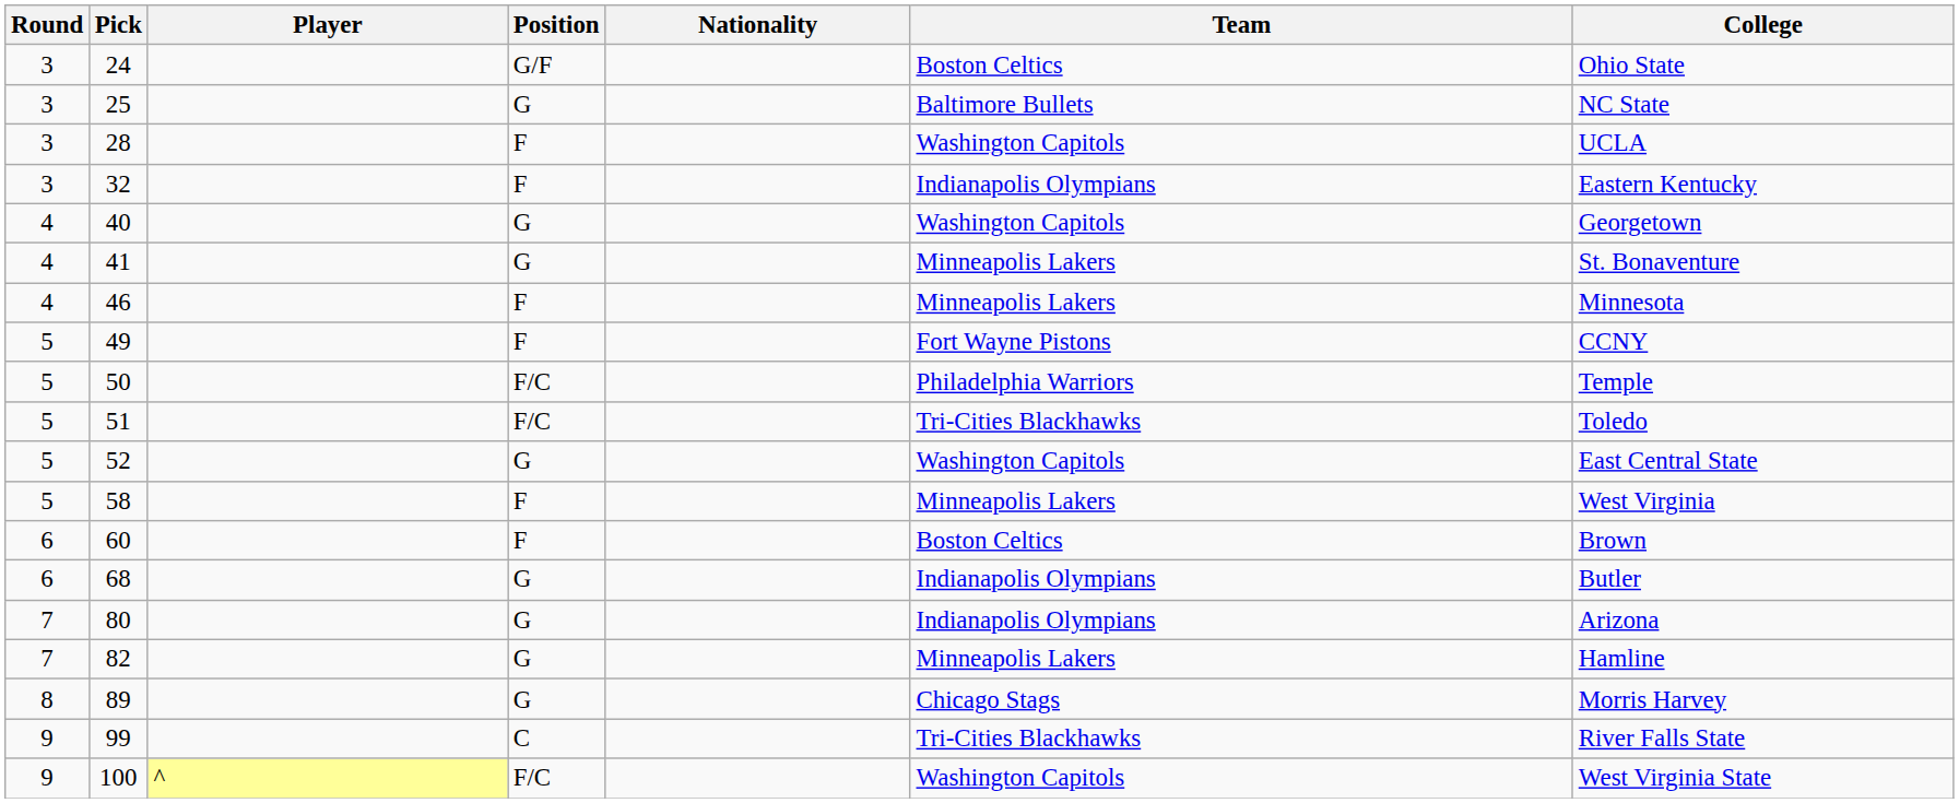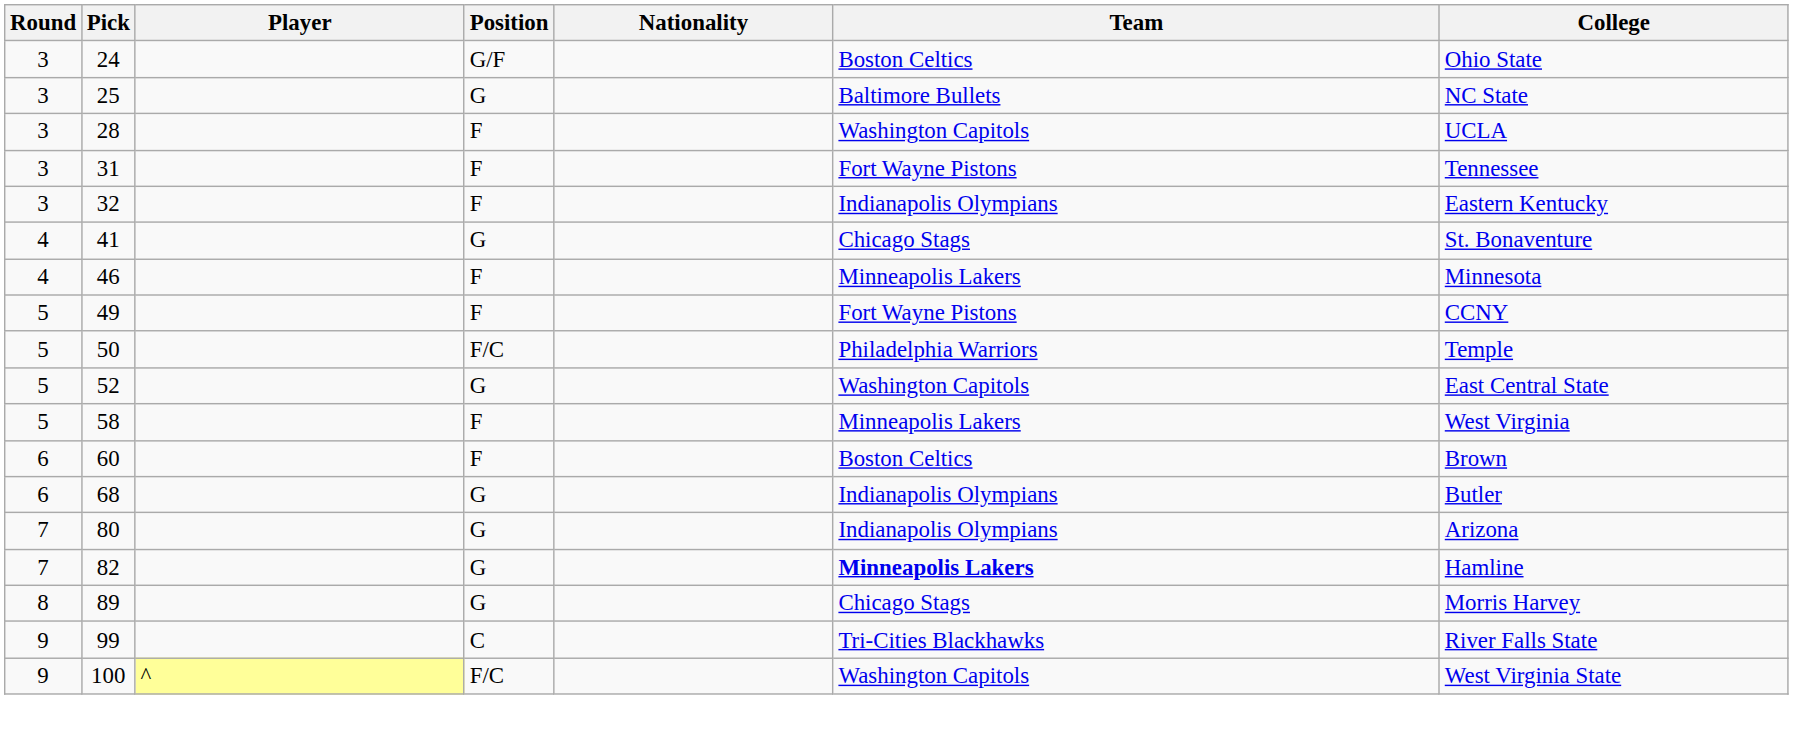 <table class="wikitable sortable">
 <tr>
 <th width="1%">Round</th>
 <th width="1%">Pick</th>
 <th width="19%">Player</th>
 <th width="1%">Position</th>
 <th width="16%">Nationality</th>
 <th width="35%">Team</th>
 <th width="20%">College</th>
 </tr>
 <tr>
 <td align=center>3</td>
 <td align=center>24</td>
 <td></td>
 <td>G/F</td>
 <td></td>
 <td><a href='#'>Boston Celtics</a></td>
 <td><a href='#'>Ohio State</a></td>
 </tr>
 <tr>
 <td align=center>3</td>
 <td align=center>25</td>
 <td></td>
 <td>G</td>
 <td></td>
 <td><a href='#'>Baltimore Bullets</a></td>
 <td><a href='#'>NC State</a></td>
 </tr>
 <tr>
 <td align=center>3</td>
 <td align=center>28</td>
 <td></td>
 <td>F</td>
 <td></td>
 <td><a href='#'>Washington Capitols</a></td>
 <td><a href='#'>UCLA</a></td>
 </tr>
 <tr>
 <td align=center>3</td>
+<td align=center>31</td>
+<td></td>
+<td>F</td>
+<td></td>
+<td><a href='#'>Fort Wayne Pistons</a></td>
+<td><a href='#'>Tennessee</a></td>
+</tr>
+<tr>
+<td align=center>3</td>
 <td align=center>32</td>
 <td></td>
 <td>F</td>
 <td></td>
 <td><a href='#'>Indianapolis Olympians</a></td>
 <td><a href='#'>Eastern Kentucky</a></td>
 </tr>
 <tr>
 <td align=center>4</td>
-<td align=center>40</td>
-<td></td>
-<td>G</td>
-<td></td>
-<td><a href='#'>Washington Capitols</a></td>
-<td><a href='#'>Georgetown</a></td>
-</tr>
-<tr>
-<td align=center>4</td>
 <td align=center>41</td>
 <td></td>
 <td>G</td>
 <td></td>
-<td><a href='#'>Minneapolis Lakers</a></td>
+<td><a href='#'>Chicago Stags</a></td>
 <td><a href='#'>St. Bonaventure</a></td>
 </tr>
 <tr>
 <td align=center>4</td>
 <td align=center>46</td>
 <td></td>
 <td>F</td>
 <td></td>
 <td><a href='#'>Minneapolis Lakers</a></td>
 <td><a href='#'>Minnesota</a></td>
 </tr>
 <tr>
 <td align=center>5</td>
 <td align=center>49</td>
 <td></td>
 <td>F</td>
 <td></td>
 <td><a href='#'>Fort Wayne Pistons</a></td>
 <td><a href='#'>CCNY</a></td>
 </tr>
 <tr>
 <td align=center>5</td>
 <td align=center>50</td>
 <td></td>
 <td>F/C</td>
 <td></td>
 <td><a href='#'>Philadelphia Warriors</a></td>
 <td><a href='#'>Temple</a></td>
-</tr>
-<tr>
-<td align=center>5</td>
-<td align=center>51</td>
-<td></td>
-<td>F/C</td>
-<td></td>
-<td><a href='#'>Tri-Cities Blackhawks</a></td>
-<td><a href='#'>Toledo</a></td>
 </tr>
 <tr>
 <td align=center>5</td>
 <td align=center>52</td>
 <td></td>
 <td>G</td>
 <td></td>
 <td><a href='#'>Washington Capitols</a></td>
 <td><a href='#'>East Central State</a></td>
 </tr>
 <tr>
 <td align=center>5</td>
 <td align=center>58</td>
 <td></td>
 <td>F</td>
 <td></td>
 <td><a href='#'>Minneapolis Lakers</a></td>
 <td><a href='#'>West Virginia</a></td>
 </tr>
 <tr>
 <td align=center>6</td>
 <td align=center>60</td>
 <td></td>
 <td>F</td>
 <td></td>
 <td><a href='#'>Boston Celtics</a></td>
 <td><a href='#'>Brown</a></td>
 </tr>
 <tr>
 <td align=center>6</td>
 <td align=center>68</td>
 <td></td>
 <td>G</td>
 <td></td>
 <td><a href='#'>Indianapolis Olympians</a></td>
 <td><a href='#'>Butler</a></td>
 </tr>
 <tr>
 <td align=center>7</td>
 <td align=center>80</td>
 <td></td>
 <td>G</td>
 <td></td>
 <td><a href='#'>Indianapolis Olympians</a></td>
 <td><a href='#'>Arizona</a></td>
 </tr>
 <tr>
 <td align=center>7</td>
 <td align=center>82</td>
 <td></td>
 <td>G</td>
 <td></td>
-<td><a href='#'>Minneapolis Lakers</a></td>
+<td><strong><a href='#'>Minneapolis Lakers</a></strong></td>
 <td><a href='#'>Hamline</a></td>
 </tr>
 <tr>
 <td align=center>8</td>
 <td align=center>89</td>
 <td></td>
 <td>G</td>
 <td></td>
 <td><a href='#'>Chicago Stags</a></td>
 <td><a href='#'>Morris Harvey</a></td>
 </tr>
 <tr>
 <td align=center>9</td>
 <td align=center>99</td>
 <td></td>
 <td>C</td>
 <td></td>
 <td><a href='#'>Tri-Cities Blackhawks</a></td>
 <td><a href='#'>River Falls State</a></td>
 </tr>
 <tr>
 <td align=center>9</td>
 <td align=center>100</td>
 <td bgcolor="#FFFF99">^</td>
 <td>F/C</td>
 <td></td>
 <td><a href='#'>Washington Capitols</a></td>
 <td><a href='#'>West Virginia State</a></td>
 </tr>
 </table>
